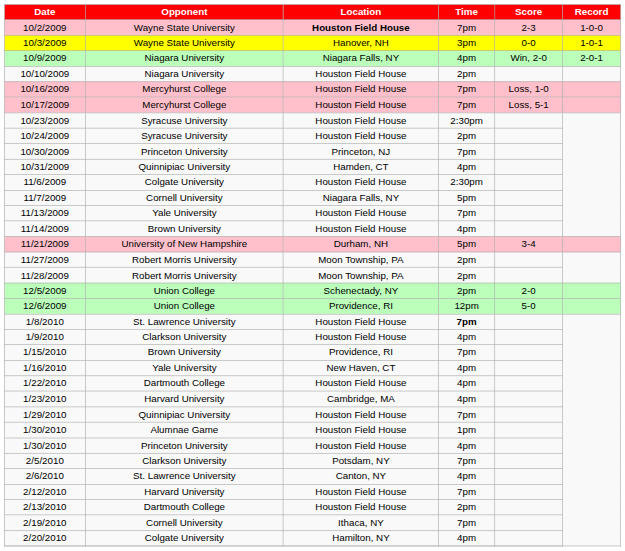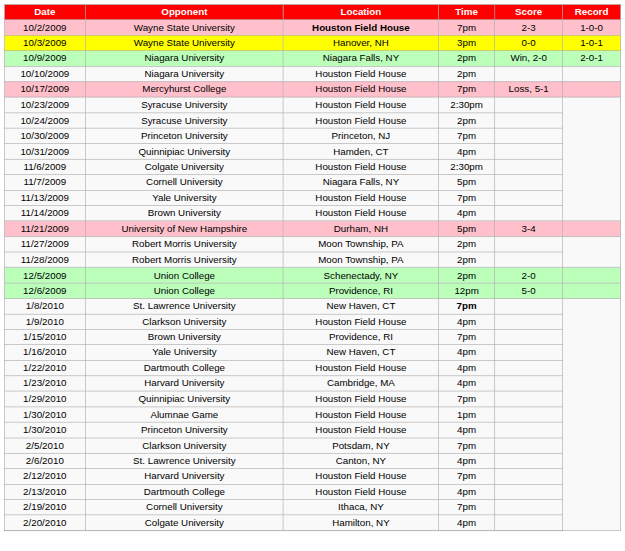 <table class="wikitable" width="80%">
 <tr align="center"  style="background:red;color:white;">
 <td><strong>Date</strong></td>
 <td><strong>Opponent</strong></td>
 <td><strong>Location</strong></td>
 <td><strong>Time</strong></td>
 <td><strong>Score</strong></td>
 <td><strong>Record</strong></td>
 </tr>
 <tr align="center" bgcolor="pink">
 <td>10/2/2009</td>
 <td>Wayne State University</td>
 <td><strong>Houston Field House</strong></td>
 <td>7pm</td>
 <td>2-3</td>
 <td>1-0-0</td>
 </tr>
 <tr align="center" bgcolor="yellow">
 <td>10/3/2009</td>
 <td>Wayne State University</td>
 <td>Hanover, NH</td>
 <td>3pm</td>
 <td>0-0</td>
 <td>1-0-1</td>
 </tr>
 <tr align="center" bgcolor="bbffbb">
 <td>10/9/2009</td>
 <td>Niagara University</td>
 <td>Niagara Falls, NY</td>
-<td>4pm</td>
+<td>2pm</td>
 <td>Win, 2-0</td>
 <td>2-0-1</td>
 </tr>
 <tr align="center" bgcolor="">
 <td>10/10/2009</td>
 <td>Niagara University</td>
 <td>Houston Field House</td>
 <td>2pm</td>
-<td></td>
-</tr>
-<tr align="center" bgcolor="pink">
-<td>10/16/2009</td>
-<td>Mercyhurst College</td>
-<td>Houston Field House</td>
-<td>7pm</td>
-<td>Loss, 1-0 </td>
 <td></td>
 </tr>
 <tr align="center" bgcolor="pink">
 <td>10/17/2009</td>
 <td>Mercyhurst College</td>
 <td>Houston Field House</td>
 <td>7pm</td>
 <td>Loss, 5-1</td>
 <td></td>
 </tr>
 <tr align="center" bgcolor="">
 <td>10/23/2009</td>
 <td>Syracuse University</td>
 <td>Houston Field House</td>
 <td>2:30pm</td>
 <td></td>
 </tr>
 <tr align="center" bgcolor="">
 <td>10/24/2009</td>
 <td>Syracuse University</td>
 <td>Houston Field House</td>
 <td>2pm</td>
 <td></td>
 </tr>
 <tr align="center" bgcolor="">
 <td>10/30/2009</td>
 <td>Princeton University</td>
 <td>Princeton, NJ</td>
 <td>7pm</td>
 <td></td>
 </tr>
 <tr align="center" bgcolor="">
 <td>10/31/2009</td>
 <td>Quinnipiac University</td>
 <td>Hamden, CT</td>
 <td>4pm</td>
 <td></td>
 </tr>
 <tr align="center" bgcolor="">
 <td>11/6/2009</td>
 <td>Colgate University</td>
 <td>Houston Field House</td>
 <td>2:30pm</td>
 <td></td>
 </tr>
 <tr align="center" bgcolor="">
 <td>11/7/2009</td>
 <td>Cornell University</td>
 <td>Niagara Falls, NY</td>
 <td>5pm</td>
 <td></td>
 </tr>
 <tr align="center" bgcolor="">
 <td>11/13/2009</td>
 <td>Yale University</td>
 <td>Houston Field House</td>
 <td>7pm</td>
 <td></td>
 </tr>
 <tr align="center" bgcolor="">
 <td>11/14/2009</td>
 <td>Brown University</td>
 <td>Houston Field House</td>
 <td>4pm</td>
 <td></td>
 </tr>
 <tr align="center" bgcolor="pink">
 <td>11/21/2009</td>
 <td>University of New Hampshire</td>
 <td>Durham, NH</td>
 <td>5pm</td>
 <td>3-4</td>
 <td></td>
 </tr>
 <tr align="center" bgcolor="">
 <td>11/27/2009</td>
 <td>Robert Morris University</td>
 <td>Moon Township, PA</td>
 <td>2pm</td>
 <td></td>
 </tr>
 <tr align="center" bgcolor="">
 <td>11/28/2009</td>
 <td>Robert Morris University</td>
 <td>Moon Township, PA</td>
 <td>2pm</td>
 <td></td>
 </tr>
 <tr align="center" bgcolor="bbffbb">
 <td>12/5/2009</td>
 <td>Union College</td>
 <td>Schenectady, NY</td>
 <td>2pm</td>
 <td>2-0</td>
 <td></td>
 </tr>
 <tr align="center" bgcolor="bbffbb">
 <td>12/6/2009</td>
 <td>Union College</td>
 <td>Providence, RI</td>
 <td>12pm</td>
 <td>5-0</td>
 <td></td>
 </tr>
 <tr align="center" bgcolor="">
 <td>1/8/2010</td>
 <td>St. Lawrence University</td>
-<td>Houston Field House</td>
+<td>New Haven, CT</td>
 <td><strong>7pm</strong></td>
 <td></td>
 </tr>
 <tr align="center" bgcolor="">
 <td>1/9/2010</td>
 <td>Clarkson University</td>
 <td>Houston Field House</td>
 <td>4pm</td>
 <td></td>
 </tr>
 <tr align="center" bgcolor="">
 <td>1/15/2010</td>
 <td>Brown University</td>
 <td>Providence, RI</td>
 <td>7pm</td>
 <td></td>
 </tr>
 <tr align="center" bgcolor="">
 <td>1/16/2010</td>
 <td>Yale University</td>
 <td>New Haven, CT</td>
 <td>4pm</td>
 <td></td>
 </tr>
 <tr align="center" bgcolor="">
 <td>1/22/2010</td>
 <td>Dartmouth College</td>
 <td>Houston Field House</td>
 <td>4pm</td>
 <td></td>
 </tr>
 <tr align="center" bgcolor="">
 <td>1/23/2010</td>
 <td>Harvard University</td>
 <td>Cambridge, MA</td>
 <td>4pm</td>
 <td></td>
 </tr>
 <tr align="center" bgcolor="">
 <td>1/29/2010</td>
 <td>Quinnipiac University</td>
 <td>Houston Field House</td>
 <td>7pm</td>
 <td></td>
 </tr>
 <tr align="center" bgcolor="">
 <td>1/30/2010</td>
 <td>Alumnae Game</td>
 <td>Houston Field House</td>
 <td>1pm</td>
 <td></td>
 </tr>
 <tr align="center" bgcolor="">
 <td>1/30/2010</td>
 <td>Princeton University</td>
 <td>Houston Field House</td>
 <td>4pm</td>
 <td></td>
 </tr>
 <tr align="center" bgcolor="">
 <td>2/5/2010</td>
 <td>Clarkson University</td>
 <td>Potsdam, NY</td>
 <td>7pm</td>
 <td></td>
 </tr>
 <tr align="center" bgcolor="">
 <td>2/6/2010</td>
 <td>St. Lawrence University</td>
 <td>Canton, NY</td>
 <td>4pm</td>
 <td></td>
 </tr>
 <tr align="center" bgcolor="">
 <td>2/12/2010</td>
 <td>Harvard University</td>
 <td>Houston Field House</td>
 <td>7pm</td>
 <td></td>
 </tr>
 <tr align="center" bgcolor="">
 <td>2/13/2010</td>
 <td>Dartmouth College</td>
 <td>Houston Field House</td>
-<td>2pm</td>
+<td>4pm</td>
 <td></td>
 </tr>
 <tr align="center" bgcolor="">
 <td>2/19/2010</td>
 <td>Cornell University</td>
 <td>Ithaca, NY</td>
 <td>7pm</td>
 <td></td>
 </tr>
 <tr align="center" bgcolor="">
 <td>2/20/2010</td>
 <td>Colgate University</td>
 <td>Hamilton, NY</td>
 <td>4pm</td>
 <td></td>
 </tr>
 <tr align="center" bgcolor="">
 </tr>
 </table>
